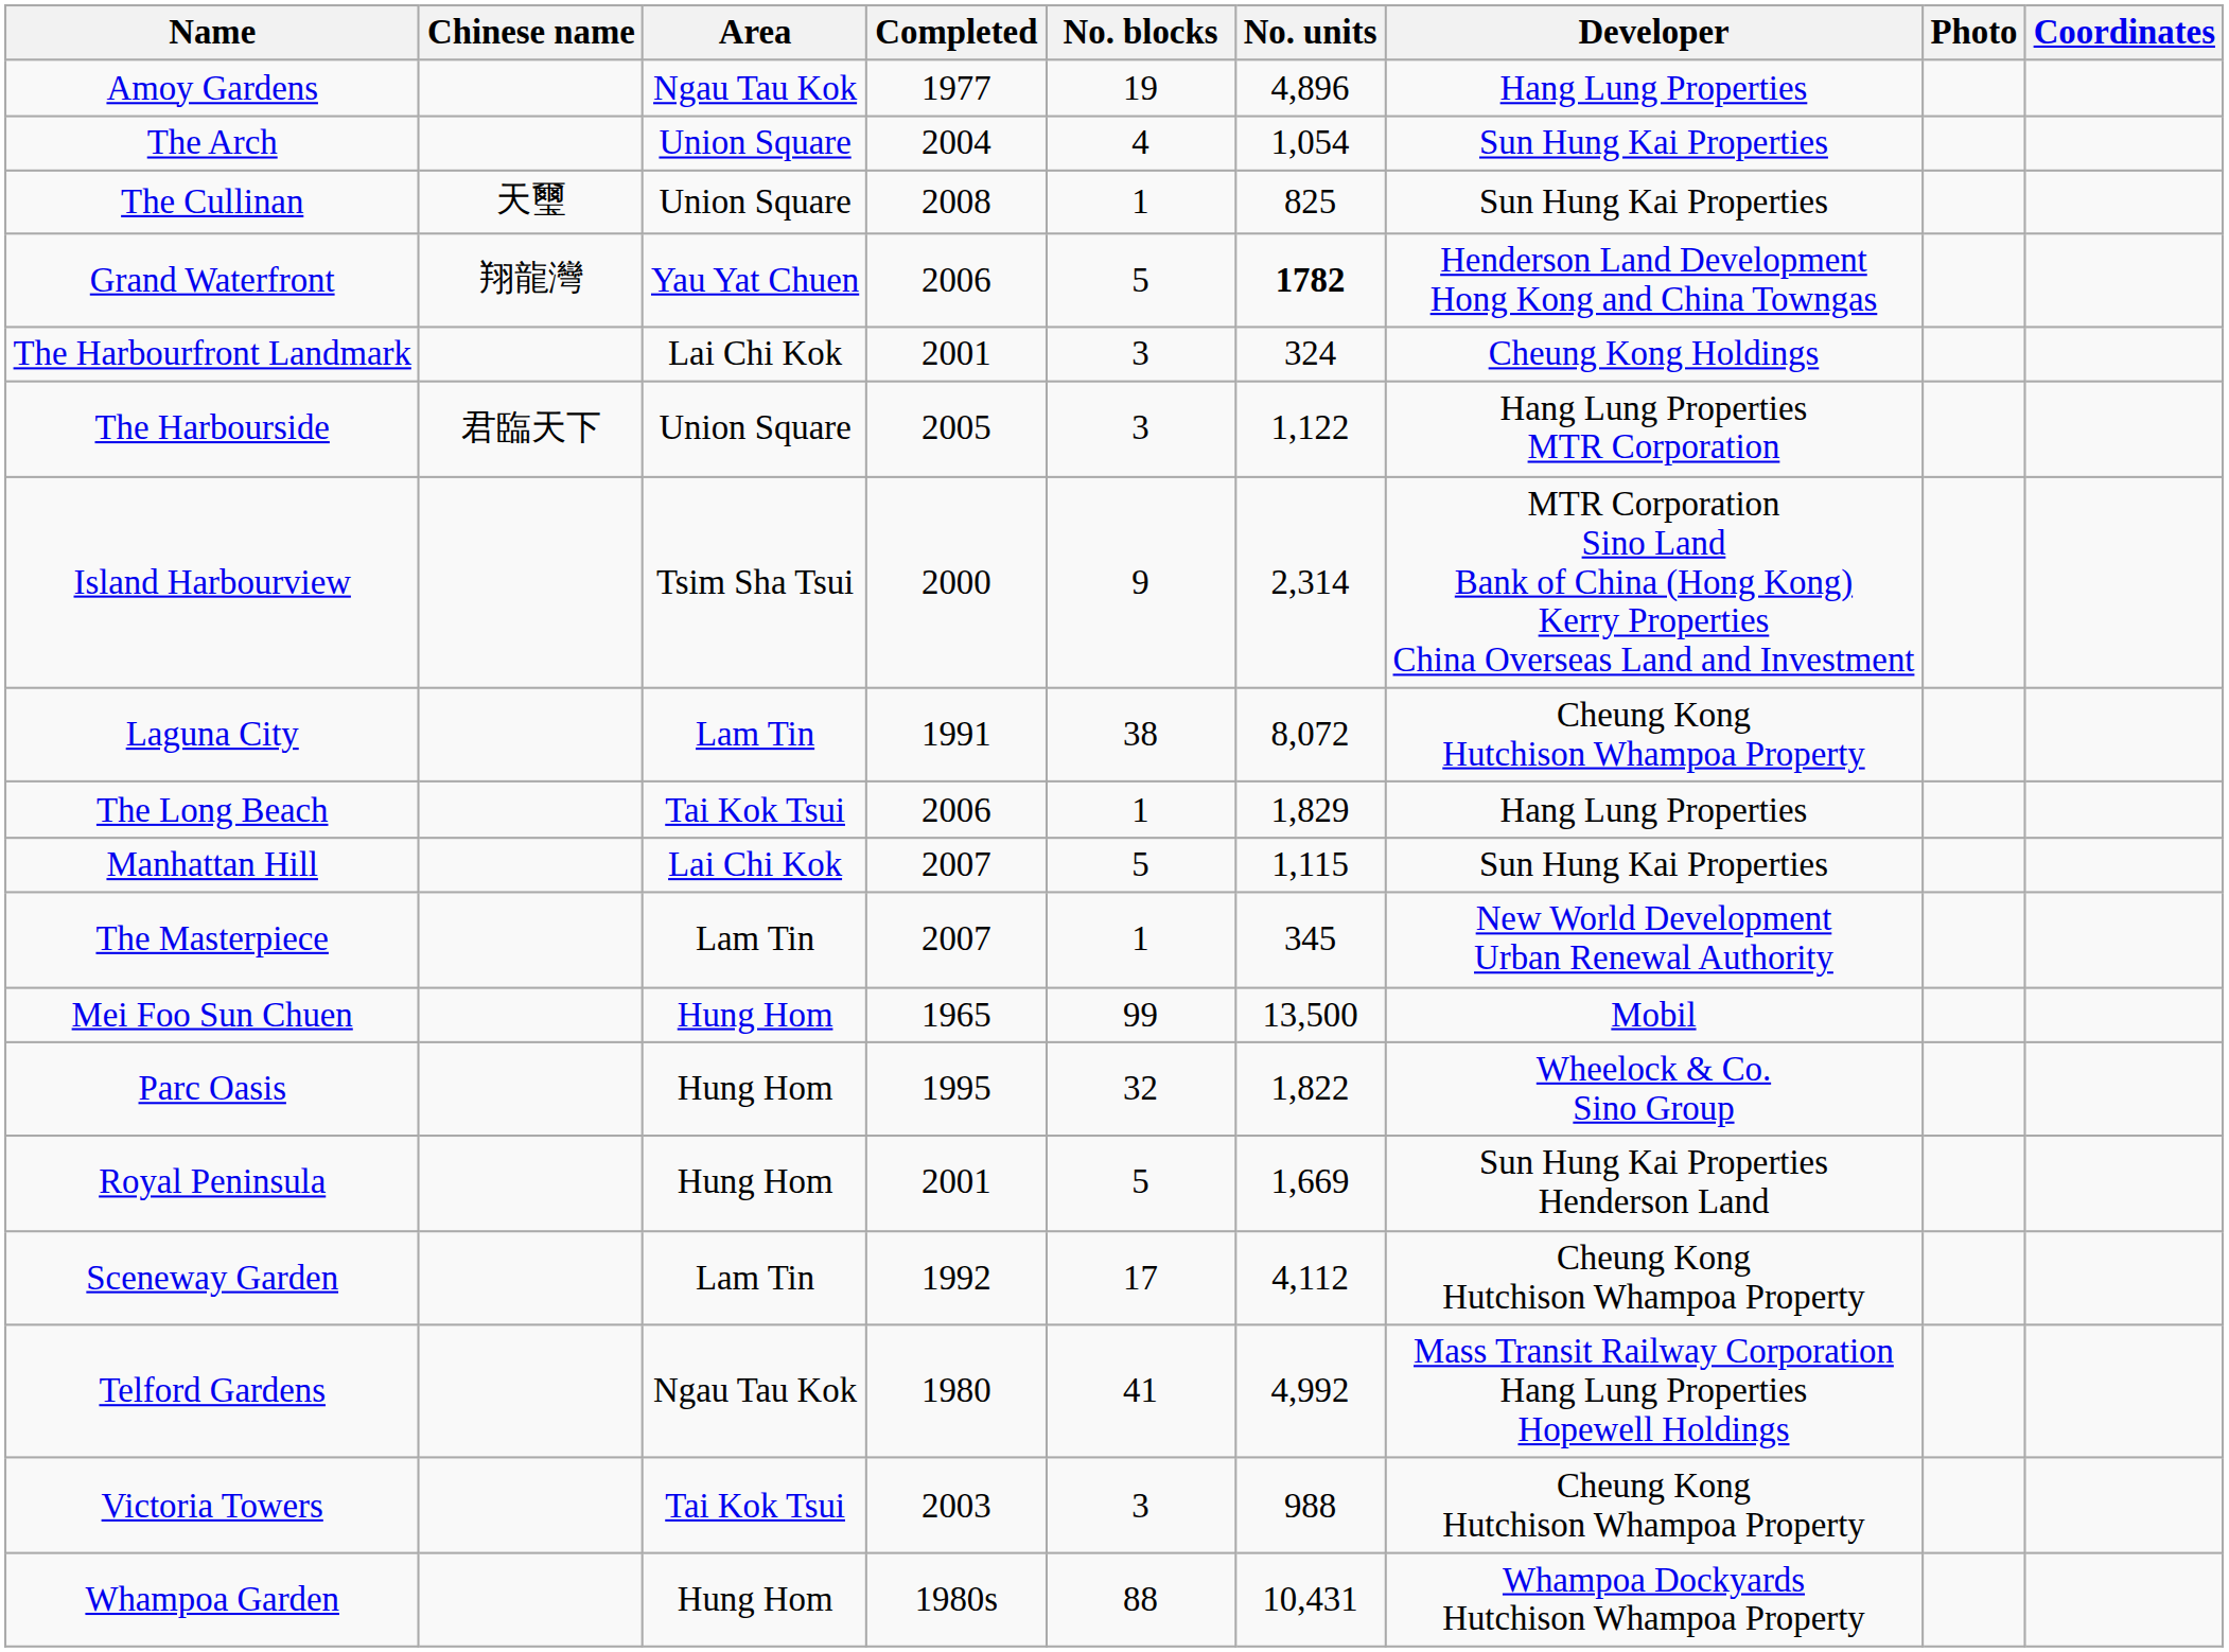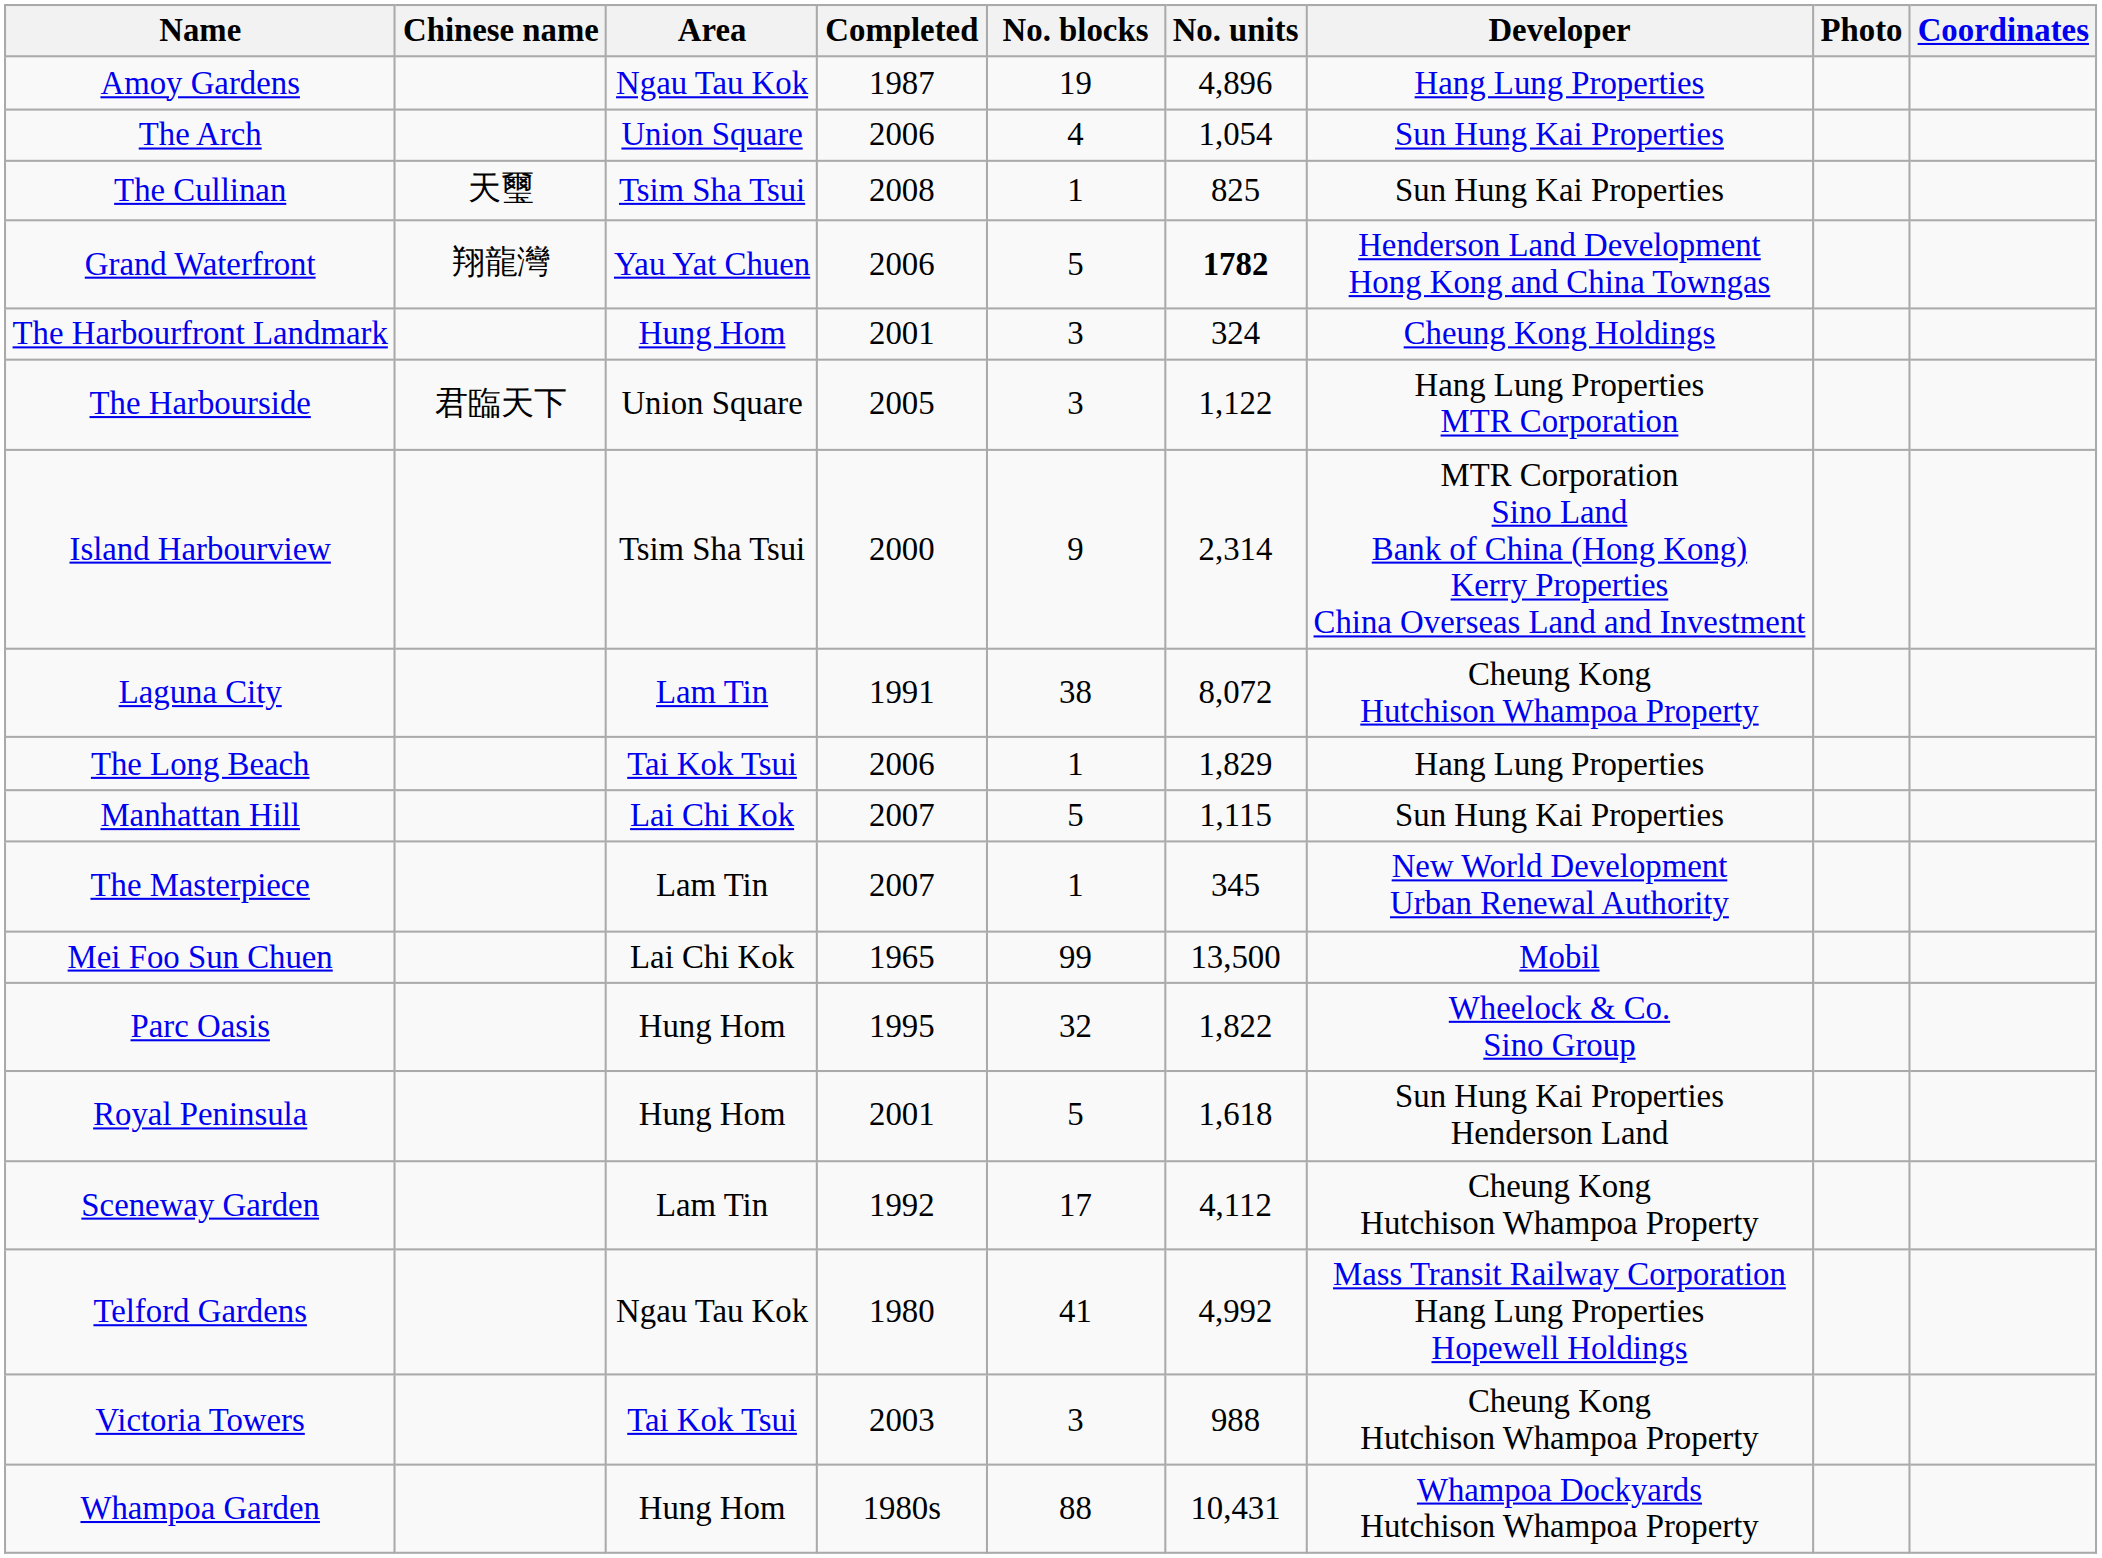 <table class="wikitable sortable" style="text-align:center">
 <tr>
 <th>Name</th>
 <th>Chinese name</th>
 <th>Area</th>
 <th>Completed</th>
 <th style="width:80px;">No. blocks</th>
 <th>No. units</th>
 <th>Developer</th>
 <th>Photo</th>
 <th><a href='#'>Coordinates</a></th>
 </tr>
 <tr>
 <td><a href='#'>Amoy Gardens</a></td>
 <td></td>
 <td><a href='#'>Ngau Tau Kok</a></td>
-<td>1977</td>
+<td>1987</td>
 <td>19</td>
 <td>4,896</td>
 <td><a href='#'>Hang Lung Properties</a></td>
 <td></td>
 <td></td>
 </tr>
 <tr>
 <td><a href='#'>The Arch</a></td>
 <td></td>
 <td><a href='#'>Union Square</a></td>
-<td>2004</td>
+<td>2006</td>
 <td>4</td>
 <td>1,054</td>
 <td><a href='#'>Sun Hung Kai Properties</a></td>
 <td></td>
 <td></td>
 </tr>
 <tr>
 <td><a href='#'>The Cullinan</a></td>
 <td>天璽</td>
-<td>Union Square</td>
+<td><a href='#'>Tsim Sha Tsui</a></td>
 <td>2008</td>
 <td>1</td>
 <td>825</td>
 <td>Sun Hung Kai Properties</td>
 <td></td>
 <td></td>
 </tr>
 <tr>
 <td><a href='#'>Grand Waterfront</a></td>
 <td>翔龍灣</td>
 <td><a href='#'>Yau Yat Chuen</a></td>
 <td>2006</td>
 <td>5</td>
 <td><strong>1782</strong></td>
 <td><a href='#'>Henderson Land Development</a><br><a href='#'>Hong Kong and China Towngas</a></td>
 <td></td>
 <td></td>
 </tr>
 <tr>
 <td><a href='#'>The Harbourfront Landmark</a></td>
 <td></td>
-<td>Lai Chi Kok</td>
+<td><a href='#'>Hung Hom</a></td>
 <td>2001</td>
 <td>3</td>
 <td>324</td>
 <td><a href='#'>Cheung Kong Holdings</a></td>
 <td></td>
 <td></td>
 </tr>
 <tr>
 <td><a href='#'>The Harbourside</a></td>
 <td>君臨天下</td>
 <td>Union Square</td>
 <td>2005</td>
 <td>3</td>
 <td>1,122</td>
 <td>Hang Lung Properties<br><a href='#'>MTR Corporation</a></td>
 <td></td>
 <td></td>
 </tr>
 <tr>
 <td><a href='#'>Island Harbourview</a></td>
 <td></td>
 <td>Tsim Sha Tsui</td>
 <td>2000</td>
 <td>9</td>
 <td>2,314</td>
 <td>MTR Corporation<br><a href='#'>Sino Land</a><br><a href='#'>Bank of China (Hong Kong)</a><br><a href='#'>Kerry Properties</a><br><a href='#'>China Overseas Land and Investment</a></td>
 <td></td>
 <td></td>
 </tr>
 <tr>
 <td><a href='#'>Laguna City</a></td>
 <td></td>
 <td><a href='#'>Lam Tin</a></td>
 <td>1991</td>
 <td>38</td>
 <td>8,072</td>
 <td>Cheung Kong<br><a href='#'>Hutchison Whampoa Property</a></td>
 <td></td>
 <td></td>
 </tr>
 <tr>
 <td><a href='#'>The Long Beach</a></td>
 <td></td>
 <td><a href='#'>Tai Kok Tsui</a></td>
 <td>2006</td>
 <td>1</td>
 <td>1,829</td>
 <td>Hang Lung Properties</td>
 <td></td>
 <td></td>
 </tr>
 <tr>
 <td><a href='#'>Manhattan Hill</a></td>
 <td></td>
 <td><a href='#'>Lai Chi Kok</a></td>
 <td>2007</td>
 <td>5</td>
 <td>1,115</td>
 <td>Sun Hung Kai Properties</td>
 <td></td>
 <td></td>
 </tr>
 <tr>
 <td><a href='#'>The Masterpiece</a></td>
 <td></td>
 <td>Lam Tin</td>
 <td>2007</td>
 <td>1</td>
 <td>345</td>
 <td><a href='#'>New World Development</a><br><a href='#'>Urban Renewal Authority</a></td>
 <td></td>
 <td></td>
 </tr>
 <tr>
 <td><a href='#'>Mei Foo Sun Chuen</a></td>
 <td></td>
-<td><a href='#'>Hung Hom</a></td>
+<td>Lai Chi Kok</td>
 <td>1965</td>
 <td>99</td>
 <td>13,500</td>
 <td><a href='#'>Mobil</a></td>
 <td></td>
 <td></td>
 </tr>
 <tr>
 <td><a href='#'>Parc Oasis</a></td>
 <td></td>
 <td>Hung Hom</td>
 <td>1995</td>
 <td>32</td>
 <td>1,822</td>
 <td><a href='#'>Wheelock & Co.</a><br><a href='#'>Sino Group</a></td>
 <td></td>
 <td></td>
 </tr>
 <tr>
 <td><a href='#'>Royal Peninsula</a></td>
 <td></td>
 <td>Hung Hom</td>
 <td>2001</td>
 <td>5</td>
-<td>1,669</td>
+<td>1,618</td>
 <td>Sun Hung Kai Properties<br>Henderson Land</td>
 <td></td>
 <td></td>
 </tr>
 <tr>
 <td><a href='#'>Sceneway Garden</a></td>
 <td></td>
 <td>Lam Tin</td>
 <td>1992</td>
 <td>17</td>
 <td>4,112</td>
 <td>Cheung Kong<br>Hutchison Whampoa Property</td>
 <td></td>
 <td></td>
 </tr>
 <tr>
 <td><a href='#'>Telford Gardens</a></td>
 <td></td>
 <td>Ngau Tau Kok</td>
 <td>1980</td>
 <td>41</td>
 <td>4,992</td>
 <td><a href='#'>Mass Transit Railway Corporation</a><br> Hang Lung Properties<br><a href='#'>Hopewell Holdings</a></td>
 <td></td>
 <td></td>
 </tr>
 <tr>
 <td><a href='#'>Victoria Towers</a></td>
 <td></td>
 <td><a href='#'>Tai Kok Tsui</a></td>
 <td>2003</td>
 <td>3</td>
 <td>988</td>
 <td>Cheung Kong<br>Hutchison Whampoa Property</td>
 <td></td>
 <td></td>
 </tr>
 <tr>
 <td><a href='#'>Whampoa Garden</a></td>
 <td></td>
 <td>Hung Hom</td>
 <td>1980s</td>
 <td>88</td>
 <td>10,431</td>
 <td><a href='#'>Whampoa Dockyards</a><br>Hutchison Whampoa Property</td>
 <td></td>
 <td></td>
 </tr>
 </table>
